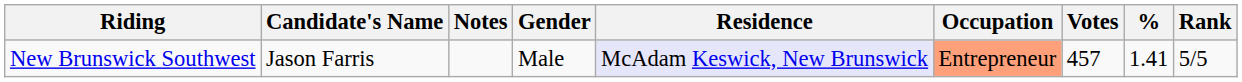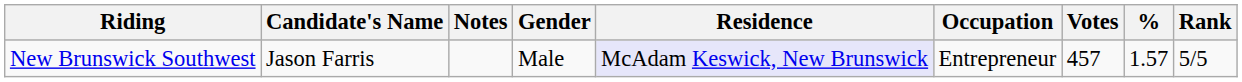 <table class="wikitable sortable">
 <tr>
 <th>Riding<br></th>
 <th>Candidate's Name</th>
 <th>Notes</th>
 <th>Gender</th>
 <th>Residence</th>
 <th>Occupation</th>
 <th>Votes</th>
 <th>%</th>
 <th>Rank</th>
 </tr>
 <tr>
 <td><a href='#'>New Brunswick Southwest</a></td>
 <td>Jason Farris</td>
 <td></td>
 <td>Male</td>
 <td style="background: lavender;">McAdam <a href='#'>Keswick, New Brunswick</a></td>
-<td style="background: lightsalmon;">Entrepreneur</td>
+<td>Entrepreneur</td>
 <td>457</td>
-<td>1.41</td>
+<td>1.57</td>
 <td>5/5</td>
 </tr>
 </table>
